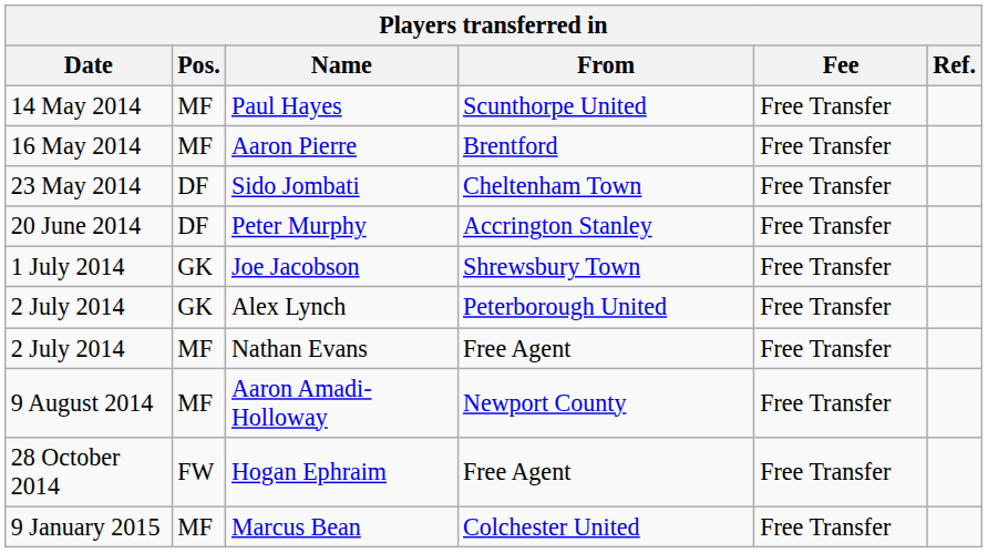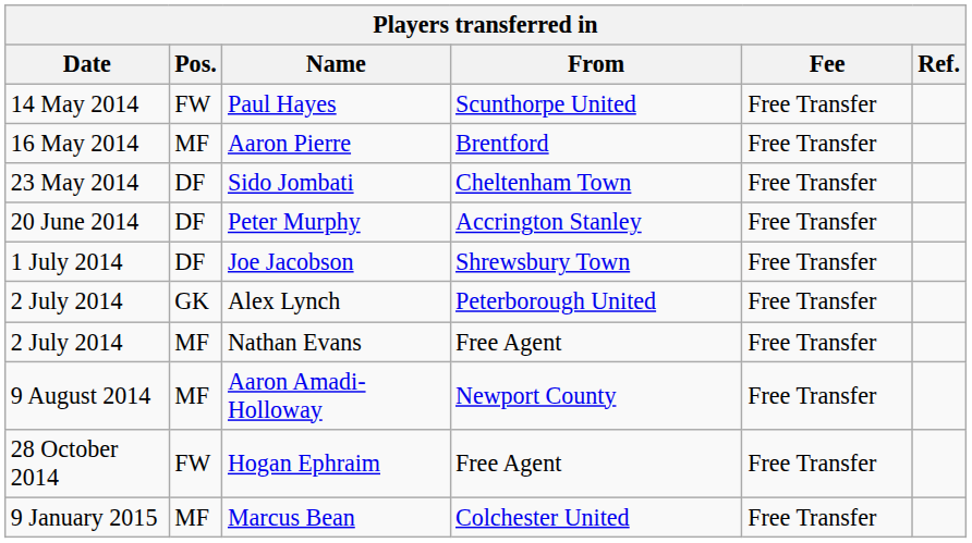 <table class="wikitable" style="font-size:95%;">
 <tr>
 <th colspan="6">Players transferred in</th>
 </tr>
 <tr>
 <th style="width:120px;">Date</th>
 <th style="width:25px;">Pos.</th>
 <th style="width:175px;">Name</th>
 <th style="width:225px;">From</th>
 <th style="width:125px;">Fee</th>
 <th style="width:25px;">Ref.</th>
 </tr>
 <tr>
 <td>14 May 2014</td>
-<td>MF</td>
+<td>FW</td>
 <td><a href='#'>Paul Hayes</a></td>
 <td> <a href='#'>Scunthorpe United</a></td>
 <td>Free Transfer</td>
 <td></td>
 </tr>
 <tr>
 <td>16 May 2014</td>
 <td>MF</td>
 <td><a href='#'>Aaron Pierre</a></td>
 <td> <a href='#'>Brentford</a></td>
 <td>Free Transfer</td>
 <td></td>
 </tr>
 <tr>
 <td>23 May 2014</td>
 <td>DF</td>
 <td><a href='#'>Sido Jombati</a></td>
 <td> <a href='#'>Cheltenham Town</a></td>
 <td>Free Transfer</td>
 <td></td>
 </tr>
 <tr>
 <td>20 June 2014</td>
 <td>DF</td>
 <td><a href='#'>Peter Murphy</a></td>
 <td> <a href='#'>Accrington Stanley</a></td>
 <td>Free Transfer</td>
 <td></td>
 </tr>
 <tr>
 <td>1 July 2014</td>
-<td>GK</td>
+<td>DF</td>
 <td><a href='#'>Joe Jacobson</a></td>
 <td> <a href='#'>Shrewsbury Town</a></td>
 <td>Free Transfer</td>
 <td></td>
 </tr>
 <tr>
 <td>2 July 2014</td>
 <td>GK</td>
 <td>Alex Lynch</td>
 <td> <a href='#'>Peterborough United</a></td>
 <td>Free Transfer</td>
 <td></td>
 </tr>
 <tr>
 <td>2 July 2014</td>
 <td>MF</td>
 <td>Nathan Evans</td>
 <td>Free Agent</td>
 <td>Free Transfer</td>
 <td></td>
 </tr>
 <tr>
 <td>9 August 2014</td>
 <td>MF</td>
 <td><a href='#'>Aaron Amadi-Holloway</a></td>
 <td> <a href='#'>Newport County</a></td>
 <td>Free Transfer</td>
 <td></td>
 </tr>
 <tr>
 <td>28 October 2014</td>
 <td>FW</td>
 <td><a href='#'>Hogan Ephraim</a></td>
 <td>Free Agent</td>
 <td>Free Transfer</td>
 <td></td>
 </tr>
 <tr>
 <td>9 January 2015</td>
 <td>MF</td>
 <td><a href='#'>Marcus Bean</a></td>
 <td> <a href='#'>Colchester United</a></td>
 <td>Free Transfer</td>
 <td></td>
 </tr>
 </table>
